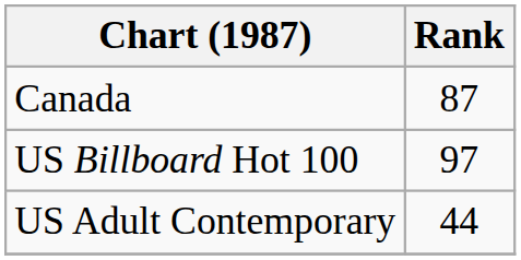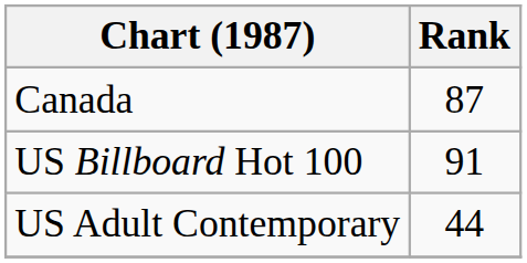 <table class="wikitable">
 <tr>
 <th>Chart (1987)</th>
 <th style="text-align:center;">Rank</th>
 </tr>
 <tr>
 <td>Canada </td>
 <td style="text-align:center;">87</td>
 </tr>
 <tr>
 <td>US <em>Billboard</em> Hot 100</td>
-<td style="text-align:center;">97</td>
+<td style="text-align:center;">91</td>
 </tr>
 <tr>
 <td>US Adult Contemporary</td>
 <td style="text-align:center;">44</td>
 </tr>
 <tr>
 </tr>
 </table>
